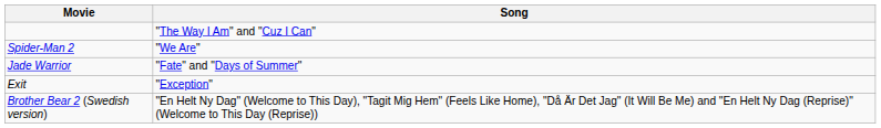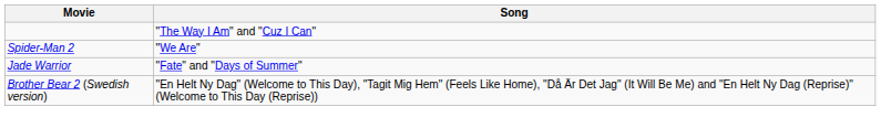 <table class="wikitable">
 <tr>
 <th>Movie</th>
 <th>Song</th>
 </tr>
 <tr>
 <td><em></em></td>
 <td>"<a href='#'>The Way I Am</a>" and "<a href='#'>Cuz I Can</a>"</td>
 </tr>
 <tr>
 <td><em><a href='#'>Spider-Man 2</a></em></td>
 <td>"<a href='#'>We Are</a>"</td>
 </tr>
 <tr>
 <td><em><a href='#'>Jade Warrior</a></em></td>
 <td>"<a href='#'>Fate</a>" and "<a href='#'>Days of Summer</a>"</td>
 </tr>
 <tr>
-<td><em>Exit</em></td>
-<td>"<a href='#'>Exception</a>"</td>
-</tr>
-<tr>
 <td><em><a href='#'>Brother Bear 2</a></em> (<em>Swedish version</em>)</td>
 <td>"En Helt Ny Dag" (Welcome to This Day), "Tagit Mig Hem" (Feels Like Home), "Då Är Det Jag" (It Will Be Me) and "En Helt Ny Dag (Reprise)" (Welcome to This Day (Reprise)) </td>
 </tr>
 </table>
